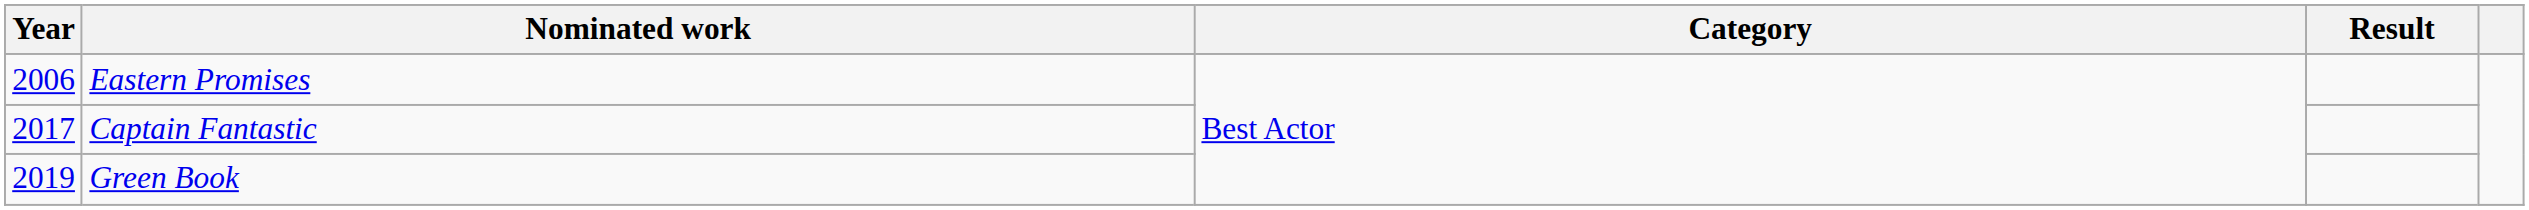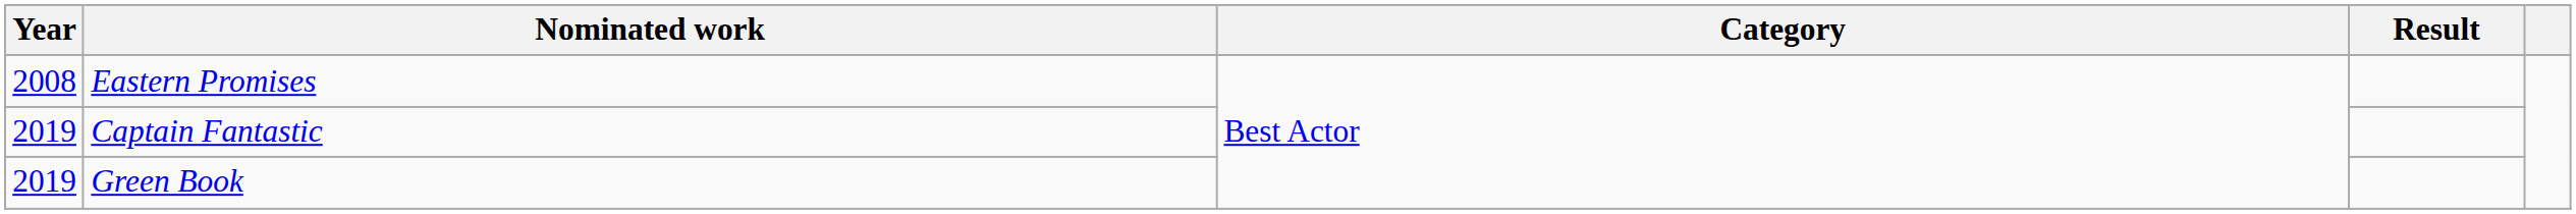 <table class="wikitable sortable">
 <tr>
 <th scope="col" style="width:1em;">Year</th>
 <th scope="col" style="width:35em;">Nominated work</th>
 <th scope="col" style="width:35em;">Category</th>
 <th scope="col" style="width:5em;">Result</th>
 <th scope="col" style="width:1em;" class="unsortable"></th>
 </tr>
 <tr>
-<td><a href='#'>2006</a></td>
+<td><a href='#'>2008</a></td>
 <td><em><a href='#'>Eastern Promises</a></em></td>
 <td rowspan="3"><a href='#'>Best Actor</a></td>
 <td></td>
 <td rowspan="3" style="text-align:center;"></td>
 </tr>
 <tr>
-<td><a href='#'>2017</a></td>
+<td><a href='#'>2019</a></td>
 <td><em><a href='#'>Captain Fantastic</a></em></td>
 <td></td>
 </tr>
 <tr>
 <td><a href='#'>2019</a></td>
 <td><em><a href='#'>Green Book</a></em></td>
 <td></td>
 </tr>
 </table>
